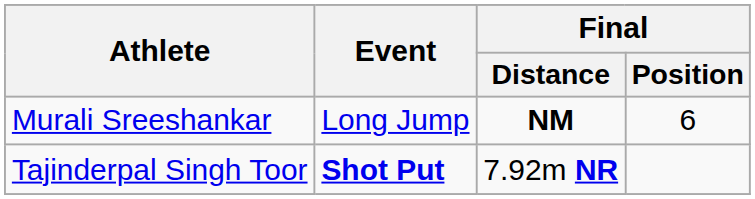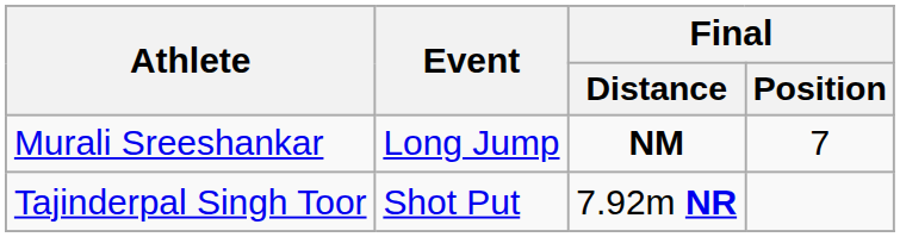 <table class=wikitable style="font-size:98%">
 <tr>
 <th rowspan="2">Athlete</th>
 <th rowspan="2">Event</th>
 <th colspan="2">Final</th>
 </tr>
 <tr style="font-size:95%">
 <th>Distance</th>
 <th>Position</th>
 </tr>
 <tr style=text-align:center>
 <td style=text-align:left><a href='#'>Murali Sreeshankar</a></td>
 <td><a href='#'>Long Jump</a></td>
 <td><strong>NM</strong></td>
-<td>6</td>
+<td>7</td>
 </tr>
 <tr style=text-align:center>
 <td style="text-align:left"><a href='#'>Tajinderpal Singh Toor</a></td>
-<td style="text-align:left"><strong><a href='#'>Shot Put</a></strong></td>
+<td style="text-align:left"><a href='#'>Shot Put</a></td>
 <td>7.92m <strong><a href='#'>NR</a></strong></td>
 <td></td>
 </tr>
 </table>
